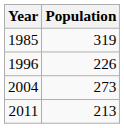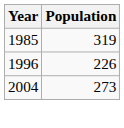 <table class="wikitable" style="line-height:1.1em;">
 <tr>
 <th>Year</th>
 <th>Population</th>
 </tr>
 <tr align="right">
 <td>1985</td>
 <td>319</td>
 </tr>
 <tr align="right">
 <td>1996</td>
 <td>226</td>
 </tr>
 <tr align="right">
 <td>2004</td>
 <td>273</td>
 </tr>
-<tr align="right">
-<td>2011</td>
-<td>213</td>
-</tr>
 </table>
